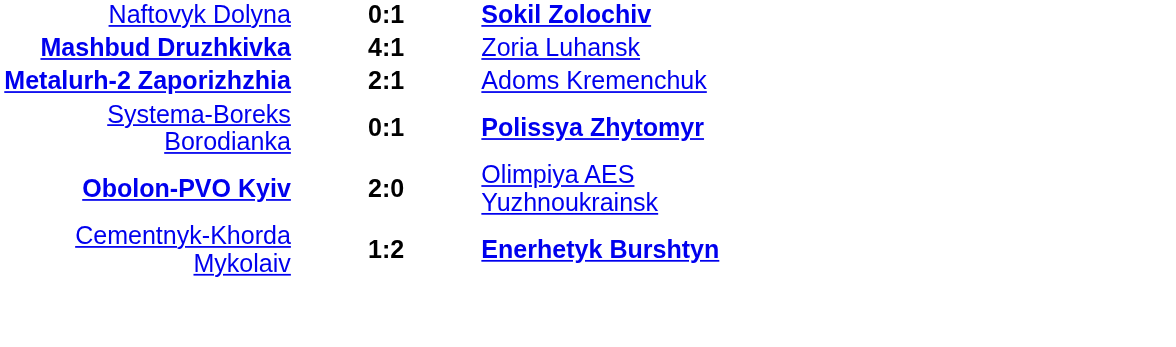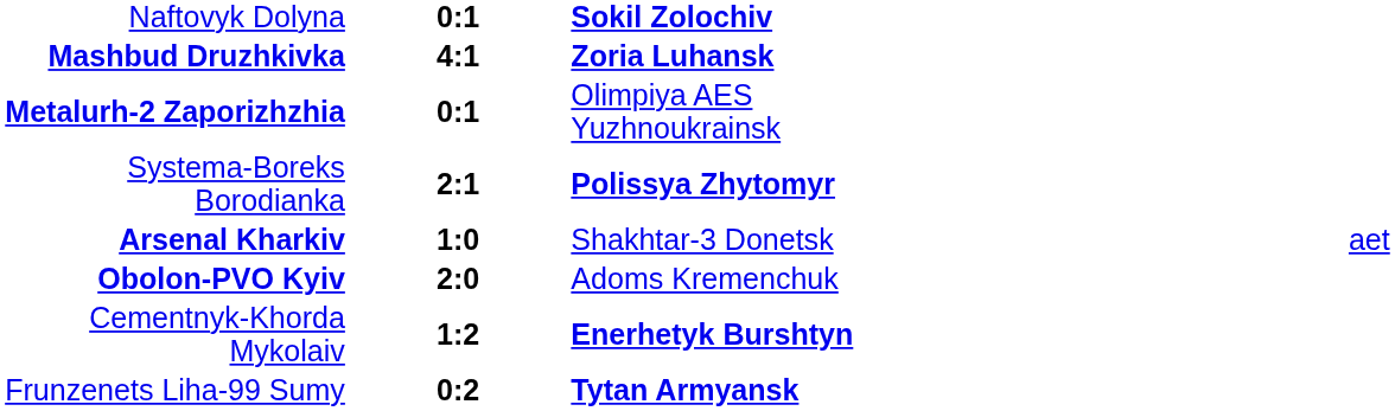 <table width=100% cellspacing=1>
 <tr>
 <th width=20%></th>
 <th width=12%></th>
 <th width=20%></th>
 <th></th>
 </tr>
 <tr style=font-size:90%>
 <td align=right><a href='#'>Naftovyk Dolyna</a></td>
 <td align=center><strong>0:1</strong></td>
 <td><strong><a href='#'>Sokil Zolochiv</a></strong></td>
 <td align=center></td>
 </tr>
 <tr style=font-size:90%>
 <td align=right><strong><a href='#'>Mashbud Druzhkivka</a></strong></td>
 <td align=center><strong>4:1</strong></td>
-<td><a href='#'>Zoria Luhansk</a></td>
+<td><strong><a href='#'>Zoria Luhansk</a></strong></td>
 <td align=center></td>
 </tr>
 <tr style=font-size:90%>
 <td align=right><strong><a href='#'>Metalurh-2 Zaporizhzhia</a></strong></td>
-<td align=center><strong>2:1</strong></td>
-<td><a href='#'>Adoms Kremenchuk</a></td>
+<td align=center><strong>0:1</strong></td>
+<td><a href='#'>Olimpiya AES Yuzhnoukrainsk</a></td>
 <td align=center></td>
 </tr>
 <tr style=font-size:90%>
 <td align=right><a href='#'>Systema-Boreks Borodianka</a></td>
-<td align=center><strong>0:1</strong></td>
+<td align=center><strong>2:1</strong></td>
 <td><strong><a href='#'>Polissya Zhytomyr</a></strong></td>
 <td align=center></td>
 </tr>
 <tr style=font-size:90%>
+<td align=right><strong><a href='#'>Arsenal Kharkiv</a></strong></td>
+<td align=center><strong>1:0</strong></td>
+<td><a href='#'>Shakhtar-3 Donetsk</a></td>
+<td align=center><a href='#'>aet</a></td>
+</tr>
+<tr style=font-size:90%>
 <td align=right><strong><a href='#'>Obolon-PVO Kyiv</a></strong></td>
 <td align=center><strong>2:0</strong></td>
-<td><a href='#'>Olimpiya AES Yuzhnoukrainsk</a></td>
+<td><a href='#'>Adoms Kremenchuk</a></td>
 <td align=center></td>
 </tr>
 <tr style=font-size:90%>
 <td align=right><a href='#'>Cementnyk-Khorda Mykolaiv</a></td>
 <td align=center><strong>1:2</strong></td>
 <td><strong><a href='#'>Enerhetyk Burshtyn</a></strong></td>
 <td align=center></td>
 </tr>
+<tr style=font-size:90%>
+<td align=right><a href='#'>Frunzenets Liha-99 Sumy</a></td>
+<td align=center><strong>0:2</strong></td>
+<td><strong><a href='#'>Tytan Armyansk</a></strong></td>
+<td align=center></td>
+</tr>
 </table>
